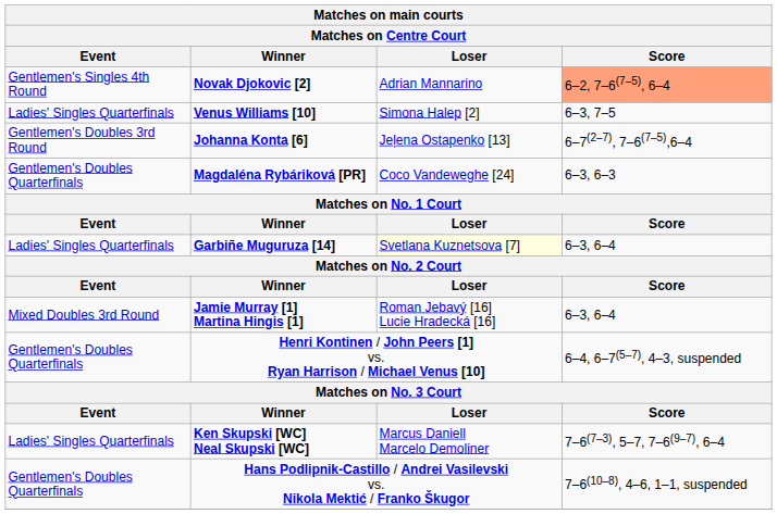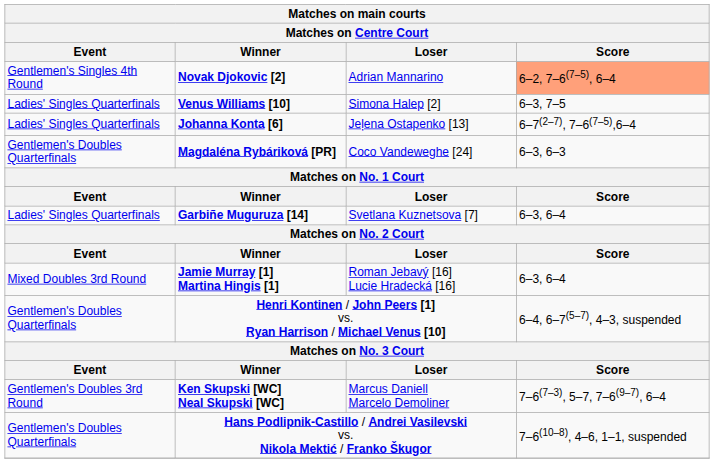 <table class="wikitable collapsible uncollapsed" style="margin:auto;">
 <tr>
 <th colspan="4" style="white-space:nowrap;">Matches on main courts</th>
 </tr>
 <tr>
 <th colspan="4">Matches on <a href='#'>Centre Court</a></th>
 </tr>
 <tr>
 <th width=220>Event</th>
 <th width=220>Winner</th>
 <th width=220>Loser</th>
 <th width=250>Score</th>
 </tr>
 <tr>
 <td><a href='#'>Gentlemen's Singles 4th Round</a></td>
 <td> <strong><a href='#'>Novak Djokovic</a> [2]</strong></td>
 <td> <a href='#'>Adrian Mannarino</a></td>
 <td style="background: lightsalmon;">6–2, 7–6<sup>(7–5)</sup>, 6–4</td>
 </tr>
 <tr>
 <td><a href='#'>Ladies' Singles Quarterfinals</a></td>
 <td> <strong><a href='#'>Venus Williams</a> [10]</strong></td>
 <td> <a href='#'>Simona Halep</a> [2]</td>
 <td>6–3, 7–5</td>
 </tr>
 <tr>
-<td><a href='#'>Gentlemen's Doubles 3rd Round</a></td>
+<td><a href='#'>Ladies' Singles Quarterfinals</a></td>
 <td> <strong><a href='#'>Johanna Konta</a> [6]</strong></td>
 <td> <a href='#'>Jeļena Ostapenko</a> [13]</td>
 <td>6–7<sup>(2–7)</sup>, 7–6<sup>(7–5)</sup>,6–4</td>
 </tr>
 <tr>
 <td><a href='#'>Gentlemen's Doubles Quarterfinals</a></td>
 <td> <strong><a href='#'>Magdaléna Rybáriková</a> [PR]</strong></td>
 <td> <a href='#'>Coco Vandeweghe</a> [24]</td>
 <td>6–3, 6–3</td>
 </tr>
 <tr>
 <th colspan="4">Matches on <a href='#'>No. 1 Court</a></th>
 </tr>
 <tr>
 <th width=220>Event</th>
 <th width=220>Winner</th>
 <th width=220>Loser</th>
 <th width=250>Score</th>
 </tr>
 <tr>
 <td><a href='#'>Ladies' Singles Quarterfinals</a></td>
 <td> <strong><a href='#'>Garbiñe Muguruza</a> [14]</strong></td>
-<td style="background: lightyellow;"> <a href='#'>Svetlana Kuznetsova</a> [7]</td>
+<td> <a href='#'>Svetlana Kuznetsova</a> [7]</td>
 <td>6–3, 6–4</td>
 </tr>
 <tr>
 <th colspan="4">Matches on <a href='#'>No. 2 Court</a></th>
 </tr>
 <tr>
 <th width=220>Event</th>
 <th width=220>Winner</th>
 <th width=220>Loser</th>
 <th width=250>Score</th>
 </tr>
 <tr>
 <td><a href='#'>Mixed Doubles 3rd Round</a></td>
 <td> <strong><a href='#'>Jamie Murray</a> [1]</strong> <br>  <strong><a href='#'>Martina Hingis</a> [1]</strong></td>
 <td> <a href='#'>Roman Jebavý</a> [16] <br>  <a href='#'>Lucie Hradecká</a> [16]</td>
 <td>6–3, 6–4</td>
 </tr>
 <tr>
 <td><a href='#'>Gentlemen's Doubles Quarterfinals</a></td>
 <td align="center" colspan="2"> <strong><a href='#'>Henri Kontinen</a></strong> /  <strong><a href='#'>John Peers</a> [1]</strong><br>vs.<br> <strong><a href='#'>Ryan Harrison</a></strong> /  <strong><a href='#'>Michael Venus</a> [10]</strong></td>
 <td>6–4, 6–7<sup>(5–7)</sup>, 4–3, suspended</td>
 </tr>
 <tr>
 <th colspan="4">Matches on <a href='#'>No. 3 Court</a></th>
 </tr>
 <tr>
 <th width=220>Event</th>
 <th width=220>Winner</th>
 <th width=220>Loser</th>
 <th width=250>Score</th>
 </tr>
 <tr>
-<td><a href='#'>Ladies' Singles Quarterfinals</a></td>
+<td><a href='#'>Gentlemen's Doubles 3rd Round</a></td>
 <td> <strong><a href='#'>Ken Skupski</a> [WC]</strong> <br>  <strong><a href='#'>Neal Skupski</a> [WC]</strong></td>
 <td> <a href='#'>Marcus Daniell</a> <br>  <a href='#'>Marcelo Demoliner</a></td>
 <td>7–6<sup>(7–3)</sup>, 5–7, 7–6<sup>(9–7)</sup>, 6–4</td>
 </tr>
 <tr>
 <td><a href='#'>Gentlemen's Doubles Quarterfinals</a></td>
 <td align="center" colspan="2"> <strong><a href='#'>Hans Podlipnik-Castillo</a></strong> /  <strong><a href='#'>Andrei Vasilevski</a></strong><br>vs.<br> <strong><a href='#'>Nikola Mektić</a></strong> /  <strong><a href='#'>Franko Škugor</a></strong></td>
 <td>7–6<sup>(10–8)</sup>, 4–6, 1–1, suspended</td>
 </tr>
 <tr>
 </tr>
 </table>
